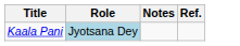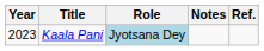 <table class="wikitable sortable">
 <tr>
+<th>Year</th>
 <th>Title</th>
 <th>Role</th>
 <th>Notes</th>
 <th class="unsortable">Ref.</th>
 </tr>
 <tr>
+<td>2023</td>
 <td><em><a href='#'>Kaala Pani</a></em></td>
 <td style="background: lightblue;">Jyotsana Dey</td>
 <td></td>
 <td></td>
 </tr>
 </table>
